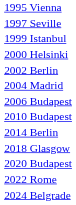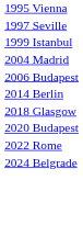 <table>
 <tr>
 <td><a href='#'>1995 Vienna</a></td>
 <td></td>
 <td></td>
 <td></td>
 </tr>
 <tr>
 <td><a href='#'>1997 Seville</a></td>
 <td></td>
 <td></td>
 <td></td>
 </tr>
 <tr>
 <td><a href='#'>1999 Istanbul</a></td>
 <td></td>
 <td></td>
 <td></td>
 </tr>
 <tr>
-<td><a href='#'>2000 Helsinki</a></td>
-<td></td>
-<td></td>
-<td></td>
-</tr>
-<tr>
-<td><a href='#'>2002 Berlin</a></td>
-<td></td>
-<td></td>
-<td></td>
-</tr>
-<tr>
 <td><a href='#'>2004 Madrid</a></td>
 <td></td>
 <td></td>
 <td></td>
 </tr>
 <tr>
 <td rowspan=2><a href='#'>2006 Budapest</a></td>
 <td rowspan=2></td>
 <td rowspan=2></td>
 <td></td>
 </tr>
 <tr>
-<td></td>
-</tr>
-<tr>
-<td><a href='#'>2010 Budapest</a></td>
-<td></td>
-<td></td>
 <td></td>
 </tr>
 <tr>
 <td><a href='#'>2014 Berlin</a></td>
 <td></td>
 <td></td>
 <td></td>
 </tr>
 <tr>
 <td><a href='#'>2018 Glasgow</a></td>
 <td></td>
 <td></td>
 <td></td>
 </tr>
 <tr>
 <td><a href='#'>2020 Budapest</a></td>
 <td></td>
 <td></td>
 <td></td>
 </tr>
 <tr>
 <td><a href='#'>2022 Rome</a></td>
 <td></td>
 <td></td>
 <td></td>
 </tr>
 <tr>
 <td><a href='#'>2024 Belgrade</a></td>
 <td></td>
 <td></td>
 <td></td>
 </tr>
 </table>
